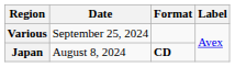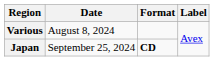 <table class="wikitable plainrowheaders">
 <tr>
 <th scope="col">Region</th>
 <th scope="col">Date</th>
 <th scope="col">Format</th>
 <th scope="col">Label</th>
 </tr>
 <tr>
 <th scope="row">Various</th>
-<td>September 25, 2024</td>
+<td>August 8, 2024</td>
 <td></td>
 <td rowspan="2"><a href='#'>Avex</a></td>
 </tr>
 <tr>
 <th scope="row">Japan</th>
-<td>August 8, 2024</td>
+<td>September 25, 2024</td>
 <td><strong>CD</strong></td>
 </tr>
 </table>
